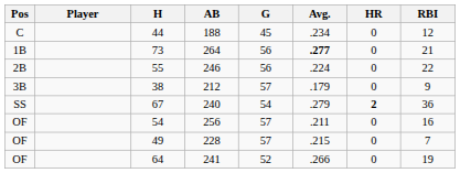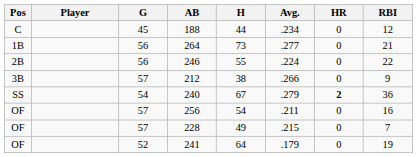 <table class="wikitable sortable">
 <tr>
 <th bgcolor="#DDDDFF" width="5%">Pos</th>
 <th bgcolor="#DDDDFF" width="16%">Player</th>
+<th bgcolor="#DDDDFF" width="9%">G</th>
+<th bgcolor="#DDDDFF" width="9%">AB</th>
 <th bgcolor="#DDDDFF" width="9%">H</th>
-<th bgcolor="#DDDDFF" width="9%">AB</th>
-<th bgcolor="#DDDDFF" width="9%">G</th>
 <th bgcolor="#DDDDFF" width="9%">Avg.</th>
 <th bgcolor="#DDDDFF" width="9%">HR</th>
 <th bgcolor="#DDDDFF" width="9%">RBI</th>
 </tr>
 <tr align="center">
 <td>C</td>
 <td></td>
+<td>45</td>
+<td>188</td>
 <td>44</td>
-<td>188</td>
-<td>45</td>
 <td>.234</td>
 <td>0</td>
 <td>12</td>
 </tr>
 <tr align="center">
 <td>1B</td>
 <td></td>
+<td>56</td>
+<td>264</td>
 <td>73</td>
-<td>264</td>
-<td>56</td>
-<td><strong>.277</strong></td>
+<td>.277</td>
 <td>0</td>
 <td>21</td>
 </tr>
 <tr align="center">
 <td>2B</td>
 <td></td>
+<td>56</td>
+<td>246</td>
 <td>55</td>
-<td>246</td>
-<td>56</td>
 <td>.224</td>
 <td>0</td>
 <td>22</td>
 </tr>
 <tr align="center">
 <td>3B</td>
 <td></td>
+<td>57</td>
+<td>212</td>
 <td>38</td>
-<td>212</td>
-<td>57</td>
-<td>.179</td>
+<td>.266</td>
 <td>0</td>
 <td>9</td>
 </tr>
 <tr align="center">
 <td>SS</td>
 <td></td>
+<td>54</td>
+<td>240</td>
 <td>67</td>
-<td>240</td>
-<td>54</td>
 <td>.279</td>
 <td><strong>2</strong></td>
 <td>36</td>
 </tr>
 <tr align="center">
 <td>OF</td>
 <td></td>
+<td>57</td>
+<td>256</td>
 <td>54</td>
-<td>256</td>
-<td>57</td>
 <td>.211</td>
 <td>0</td>
 <td>16</td>
 </tr>
 <tr align="center">
 <td>OF</td>
 <td></td>
+<td>57</td>
+<td>228</td>
 <td>49</td>
-<td>228</td>
-<td>57</td>
 <td>.215</td>
 <td>0</td>
 <td>7</td>
 </tr>
 <tr align="center">
 <td>OF</td>
 <td></td>
+<td>52</td>
+<td>241</td>
 <td>64</td>
-<td>241</td>
-<td>52</td>
-<td>.266</td>
+<td>.179</td>
 <td>0</td>
 <td>19</td>
 </tr>
 </table>
